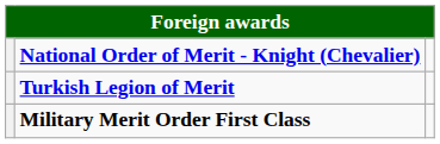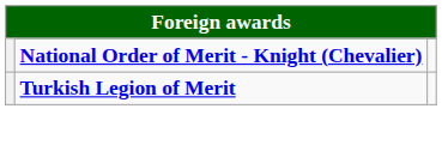 <table class="wikitable">
 <tr>
 <th colspan="3" style="background:#006400; color:#FFFFFF; text-align:center"><strong>Foreign awards</strong></th>
 </tr>
 <tr>
 <th></th>
 <td><a href='#'><strong>National Order of Merit - Knight (Chevalier)</strong></a></td>
 <td></td>
 </tr>
 <tr>
 <th><strong></strong></th>
 <td><a href='#'><strong>Turkish Legion of Merit</strong></a></td>
 <td></td>
 </tr>
-<tr>
-<th><strong></strong></th>
-<td><strong>Military Merit Order First Class</strong></td>
-<td></td>
-</tr>
 </table>
